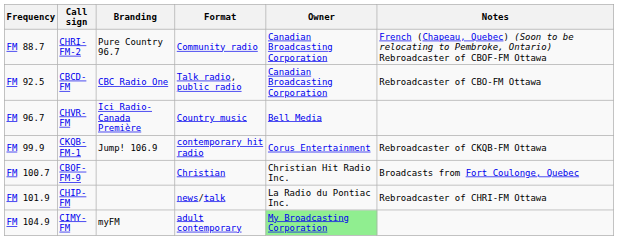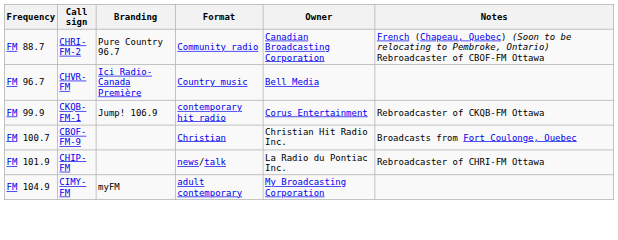 <table class="wikitable sortable"  width="100%">
 <tr>
 <th>Frequency</th>
 <th>Call sign</th>
 <th>Branding</th>
 <th>Format</th>
 <th>Owner</th>
 <th>Notes</th>
 </tr>
 <tr>
 <td><a href='#'>FM</a> 88.7</td>
 <td><a href='#'>CHRI-FM-2</a></td>
 <td>Pure Country 96.7</td>
 <td><a href='#'>Community radio</a></td>
 <td><a href='#'>Canadian Broadcasting Corporation</a></td>
 <td><a href='#'>French</a> (<a href='#'>Chapeau, Quebec</a>) <em>(Soon to be relocating to Pembroke, Ontario)</em> Rebroadcaster of CBOF-FM Ottawa</td>
-</tr>
-<tr>
-<td><a href='#'>FM</a> 92.5</td>
-<td><a href='#'>CBCD-FM</a></td>
-<td><a href='#'>CBC Radio One</a></td>
-<td><a href='#'>Talk radio</a>, <a href='#'>public radio</a></td>
-<td><a href='#'>Canadian Broadcasting Corporation</a></td>
-<td>Rebroadcaster of CBO-FM Ottawa</td>
 </tr>
 <tr>
 <td><a href='#'>FM</a> 96.7</td>
 <td><a href='#'>CHVR-FM</a></td>
 <td><a href='#'>Ici Radio-Canada Première</a></td>
 <td><a href='#'>Country music</a></td>
 <td><a href='#'>Bell Media</a></td>
 <td></td>
 </tr>
 <tr>
 <td><a href='#'>FM</a> 99.9</td>
 <td><a href='#'>CKQB-FM-1</a></td>
 <td>Jump! 106.9</td>
 <td><a href='#'>contemporary hit radio</a></td>
 <td><a href='#'>Corus Entertainment</a></td>
 <td>Rebroadcaster of CKQB-FM Ottawa</td>
 </tr>
 <tr>
 <td><a href='#'>FM</a> 100.7</td>
 <td><a href='#'>CBOF-FM-9</a></td>
 <td></td>
 <td><a href='#'>Christian</a></td>
 <td>Christian Hit Radio Inc.</td>
 <td>Broadcasts from <a href='#'>Fort Coulonge, Quebec</a></td>
 </tr>
 <tr>
 <td><a href='#'>FM</a> 101.9</td>
 <td><a href='#'>CHIP-FM</a></td>
 <td></td>
 <td><a href='#'>news</a>/<a href='#'>talk</a></td>
 <td>La Radio du Pontiac Inc.</td>
 <td>Rebroadcaster of CHRI-FM Ottawa</td>
 </tr>
 <tr>
 <td><a href='#'>FM</a> 104.9</td>
 <td><a href='#'>CIMY-FM</a></td>
 <td>myFM</td>
 <td><a href='#'>adult contemporary</a></td>
-<td style="background: lightgreen;"><a href='#'>My Broadcasting Corporation</a></td>
+<td><a href='#'>My Broadcasting Corporation</a></td>
 <td></td>
 </tr>
 </table>
